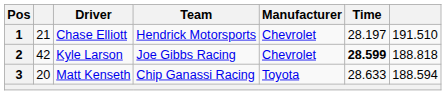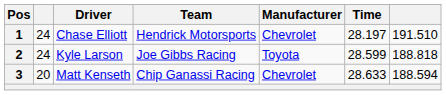 <table class="wikitable" style="font-size:95%">
 <tr>
 <th>Pos</th>
 <th></th>
 <th>Driver</th>
 <th>Team</th>
 <th>Manufacturer</th>
 <th>Time</th>
 <th></th>
 </tr>
 <tr>
 <th>1</th>
-<td>21</td>
+<td>24</td>
 <td><a href='#'>Chase Elliott</a></td>
 <td><a href='#'>Hendrick Motorsports</a></td>
 <td><a href='#'>Chevrolet</a></td>
 <td>28.197</td>
 <td>191.510</td>
 </tr>
 <tr>
 <th>2</th>
-<td>42</td>
+<td>24</td>
 <td><a href='#'>Kyle Larson</a></td>
 <td><a href='#'>Joe Gibbs Racing</a></td>
-<td><a href='#'>Chevrolet</a></td>
-<td><strong>28.599</strong></td>
+<td><a href='#'>Toyota</a></td>
+<td>28.599</td>
 <td>188.818</td>
 </tr>
 <tr>
 <th>3</th>
 <td>20</td>
 <td><a href='#'>Matt Kenseth</a></td>
 <td><a href='#'>Chip Ganassi Racing</a></td>
-<td><a href='#'>Toyota</a></td>
+<td><a href='#'>Chevrolet</a></td>
 <td>28.633</td>
 <td>188.594</td>
 </tr>
 <tr>
 <th colspan="7"></th>
 </tr>
 </table>
